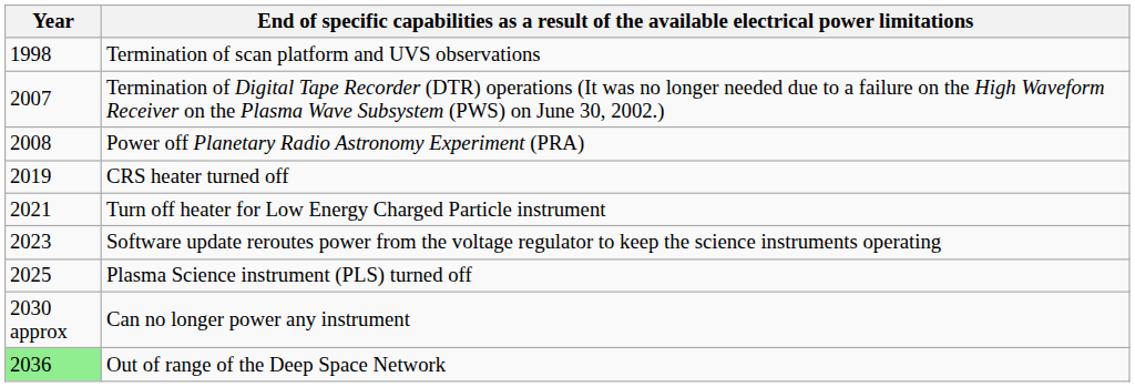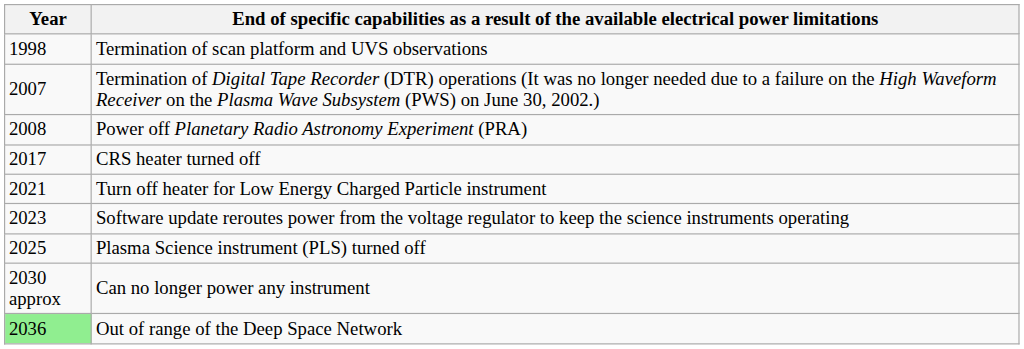 <table class="wikitable">
 <tr>
 <th>Year</th>
 <th>End of specific capabilities as a result of the available electrical power limitations</th>
 </tr>
 <tr>
 <td>1998</td>
 <td>Termination of scan platform and UVS observations</td>
 </tr>
 <tr>
 <td>2007</td>
 <td>Termination of <em>Digital Tape Recorder</em> (DTR) operations (It was no longer needed due to a failure on the <em>High Waveform Receiver</em> on the <em>Plasma Wave Subsystem</em> (PWS) on June 30, 2002.)</td>
 </tr>
 <tr>
 <td>2008</td>
 <td>Power off <em>Planetary Radio Astronomy Experiment</em> (PRA)</td>
 </tr>
 <tr>
-<td>2019</td>
+<td>2017</td>
 <td>CRS heater turned off</td>
 </tr>
 <tr>
 <td>2021</td>
 <td>Turn off heater for Low Energy Charged Particle instrument</td>
 </tr>
 <tr>
 <td>2023</td>
 <td>Software update reroutes power from the voltage regulator to keep the science instruments operating</td>
 </tr>
 <tr>
 <td>2025</td>
 <td>Plasma Science instrument (PLS) turned off</td>
 </tr>
 <tr>
 <td>2030 approx</td>
 <td>Can no longer power any instrument</td>
 </tr>
 <tr>
 <td style="background: lightgreen;">2036</td>
 <td>Out of range of the Deep Space Network</td>
 </tr>
 </table>
